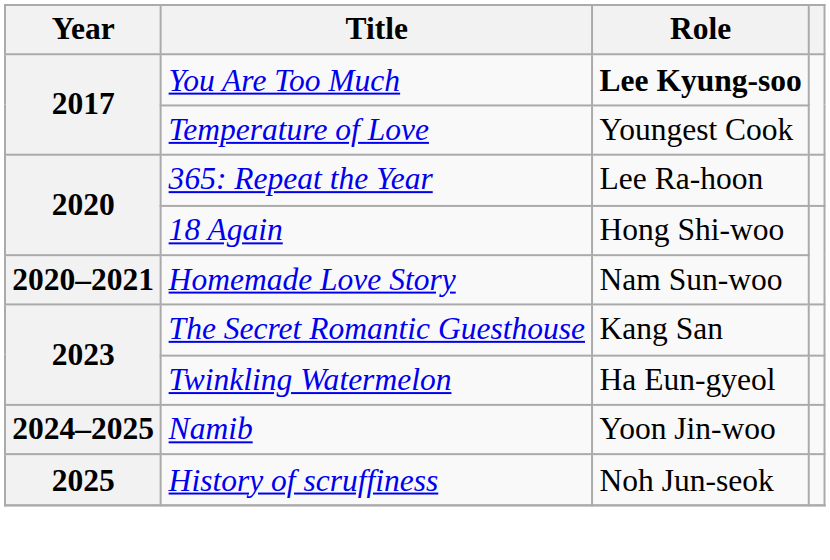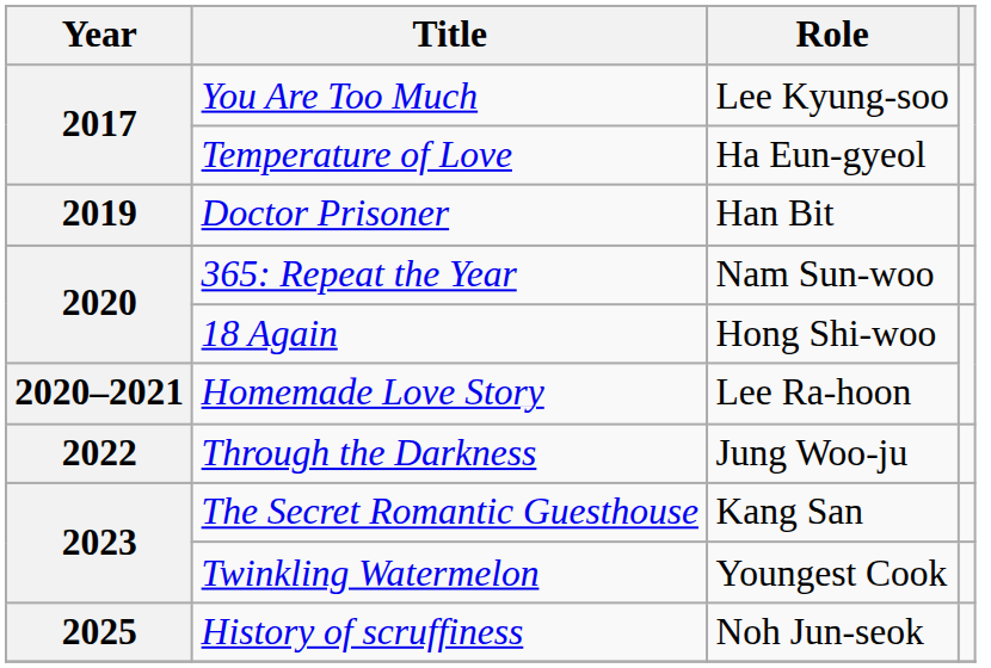 <table class="wikitable sortable plainrowheaders">
 <tr>
 <th scope="col">Year</th>
 <th scope="col">Title</th>
 <th scope="col">Role</th>
 <th scope="col" class="unsortable"></th>
 </tr>
 <tr>
 <th scope="row" rowspan="2">2017</th>
 <td><em><a href='#'>You Are Too Much</a></em></td>
-<td><strong>Lee Kyung-soo</strong></td>
+<td>Lee Kyung-soo</td>
 <td rowspan="2" style="text-align:center"></td>
 </tr>
 <tr>
 <td><em><a href='#'>Temperature of Love</a></em></td>
-<td>Youngest Cook</td>
+<td>Ha Eun-gyeol</td>
+</tr>
+<tr>
+<th scope="row">2019</th>
+<td><em><a href='#'>Doctor Prisoner</a></em></td>
+<td>Han Bit</td>
+<td style="text-align:center"></td>
 </tr>
 <tr>
 <th scope="row" rowspan="2">2020</th>
 <td><em><a href='#'>365: Repeat the Year</a></em></td>
-<td>Lee Ra-hoon</td>
+<td>Nam Sun-woo</td>
 <td style="text-align:center"></td>
 </tr>
 <tr>
 <td><em><a href='#'>18 Again</a></em></td>
 <td>Hong Shi-woo</td>
 <td rowspan="2" style="text-align:center"></td>
 </tr>
 <tr>
 <th scope="row">2020–2021</th>
 <td><em><a href='#'>Homemade Love Story</a></em></td>
-<td>Nam Sun-woo</td>
+<td>Lee Ra-hoon</td>
+</tr>
+<tr>
+<th scope="row">2022</th>
+<td><em><a href='#'>Through the Darkness</a></em></td>
+<td>Jung Woo-ju</td>
+<td style="text-align:center"></td>
 </tr>
 <tr>
 <th rowspan="2" scope="row">2023</th>
 <td><em><a href='#'>The Secret Romantic Guesthouse</a></em></td>
 <td>Kang San</td>
 <td style="text-align:center"></td>
 </tr>
 <tr>
 <td><em><a href='#'>Twinkling Watermelon</a></em></td>
-<td>Ha Eun-gyeol</td>
-<td style="text-align:center"></td>
-</tr>
-<tr>
-<th scope="row">2024–2025</th>
-<td><em><a href='#'>Namib</a></em></td>
-<td>Yoon Jin-woo</td>
+<td>Youngest Cook</td>
 <td style="text-align:center"></td>
 </tr>
 <tr>
 <th scope="row">2025</th>
 <td><em><a href='#'>History of scruffiness</a></em></td>
 <td>Noh Jun-seok</td>
 <td style="text-align:center"></td>
 </tr>
 <tr>
 </tr>
 </table>
